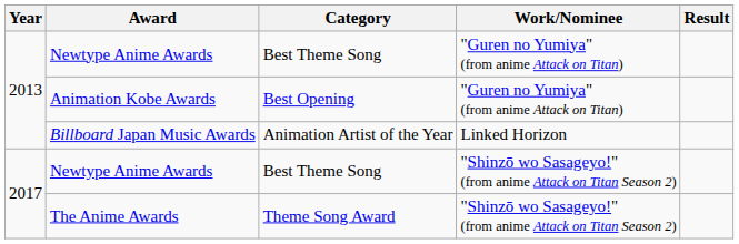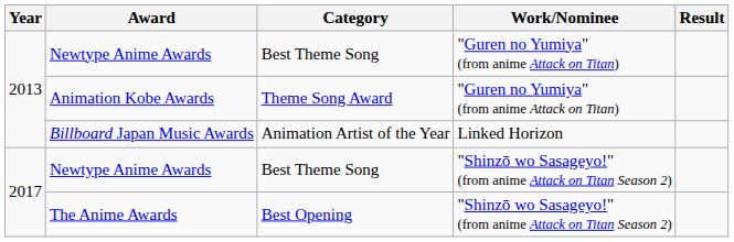 <table class="wikitable">
 <tr>
 <th>Year</th>
 <th>Award</th>
 <th>Category</th>
 <th>Work/Nominee</th>
 <th>Result</th>
 </tr>
 <tr>
 <td align="center" rowspan="3">2013</td>
 <td><a href='#'>Newtype Anime Awards</a></td>
 <td>Best Theme Song</td>
 <td>"<a href='#'>Guren no Yumiya</a>" <br><small>(from anime <em><a href='#'>Attack on Titan</a></em>)</small></td>
 <td></td>
 </tr>
 <tr>
 <td><a href='#'>Animation Kobe Awards</a></td>
-<td><a href='#'>Best Opening</a></td>
+<td><a href='#'>Theme Song Award</a></td>
 <td>"<a href='#'>Guren no Yumiya</a>" <br><small>(from anime <em>Attack on Titan</em>)</small></td>
 <td></td>
 </tr>
 <tr>
 <td><a href='#'><em>Billboard</em> Japan Music Awards</a></td>
 <td>Animation Artist of the Year</td>
 <td>Linked Horizon</td>
 <td></td>
 </tr>
 <tr>
 <td rowspan="2" align="center">2017</td>
 <td><a href='#'>Newtype Anime Awards</a></td>
 <td>Best Theme Song</td>
 <td>"<a href='#'>Shinzō wo Sasageyo!</a>" <br><small>(from anime <em><a href='#'>Attack on Titan</a> Season 2</em>)</small></td>
 <td></td>
 </tr>
 <tr>
 <td><a href='#'>The Anime Awards</a></td>
-<td><a href='#'>Theme Song Award</a></td>
+<td><a href='#'>Best Opening</a></td>
 <td>"<a href='#'>Shinzō wo Sasageyo!</a>" <br><small>(from anime <em><a href='#'>Attack on Titan</a> Season 2</em>)</small></td>
 <td></td>
 </tr>
 </table>
